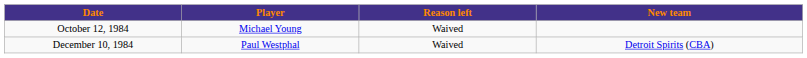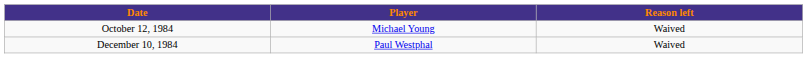 <table class="wikitable">
 <tr>
 <th style="background:#423189; color:#FF8800" width="10%">Date</th>
 <th style="background:#423189; color:#FF8800" width="10%">Player</th>
 <th style="background:#423189; color:#FF8800" width="10%">Reason left</th>
-<th style="background:#423189; color:#FF8800" width="15%">New team</th>
 </tr>
 <tr style="text-align: center">
 <td>October 12, 1984</td>
 <td><a href='#'>Michael Young</a></td>
 <td>Waived</td>
-<td></td>
 </tr>
 <tr style="text-align: center">
 <td>December 10, 1984</td>
 <td><a href='#'>Paul Westphal</a></td>
 <td>Waived</td>
-<td><a href='#'>Detroit Spirits</a> (<a href='#'>CBA</a>)</td>
 </tr>
 </table>
